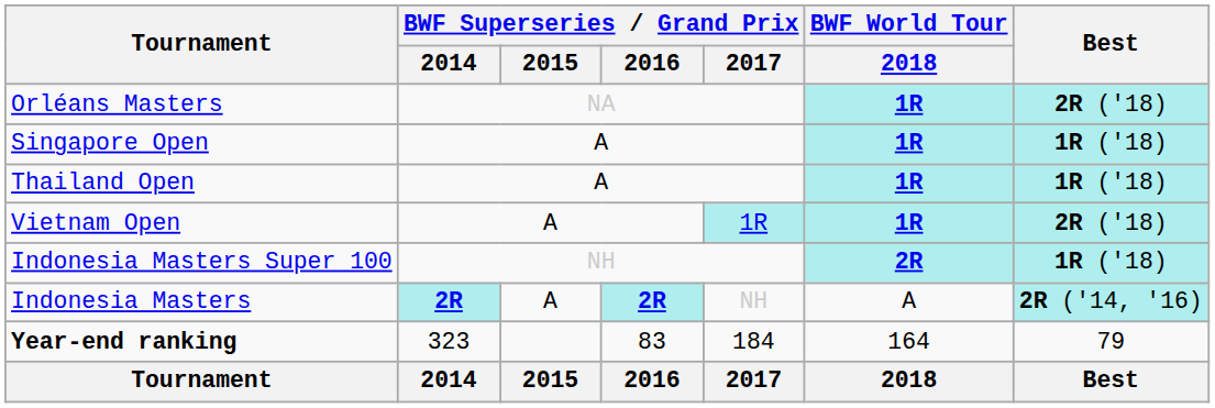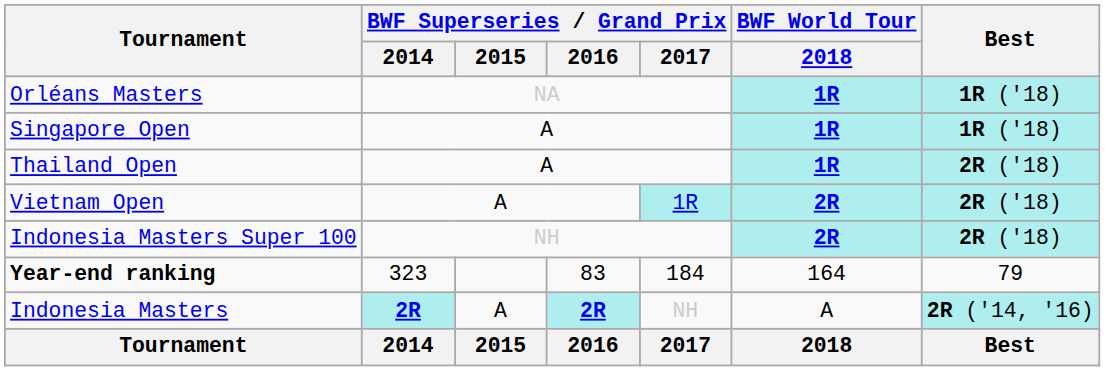 <table class="wikitable" style="font-size: 90%; text-align:center">
 <tr>
 <th rowspan="2">Tournament</th>
 <th colspan="4"><strong><a href='#'>BWF Superseries</a> / <a href='#'>Grand Prix</a></strong></th>
 <th colspan="1"><strong><a href='#'>BWF World Tour</a></strong></th>
 <th rowspan="2">Best</th>
 </tr>
 <tr>
 <th>2014</th>
 <th>2015</th>
 <th>2016</th>
 <th>2017</th>
 <th><a href='#'>2018</a></th>
 </tr>
 <tr>
 <td align=left><a href='#'>Orléans Masters</a></td>
 <td colspan="4" style=color:#ccc>NA</td>
 <td bgcolor=AFEEEE><strong><a href='#'>1R</a></strong></td>
-<td bgcolor=AFEEEE><strong>2R</strong> ('18)</td>
+<td bgcolor=AFEEEE><strong>1R</strong> ('18)</td>
 </tr>
 <tr>
 <td align=left><a href='#'>Singapore Open</a></td>
 <td colspan="4">A</td>
 <td bgcolor=AFEEEE><a href='#'><strong>1R</strong></a></td>
 <td bgcolor=AFEEEE><strong>1R</strong> ('18)</td>
 </tr>
 <tr>
 <td align=left><a href='#'>Thailand Open</a></td>
 <td colspan="4">A</td>
 <td bgcolor=AFEEEE><strong><a href='#'>1R</a></strong></td>
-<td bgcolor=AFEEEE><strong>1R</strong> ('18)</td>
+<td bgcolor=AFEEEE><strong>2R</strong> ('18)</td>
 </tr>
 <tr>
 <td align=left><a href='#'>Vietnam Open</a></td>
 <td colspan="3">A</td>
 <td bgcolor=AFEEEE><a href='#'>1R</a></td>
-<td bgcolor=AFEEEE><strong><a href='#'>1R</a></strong></td>
+<td bgcolor=AFEEEE><a href='#'><strong>2R</strong></a></td>
 <td bgcolor=AFEEEE><strong>2R</strong> ('18)</td>
 </tr>
 <tr>
 <td align=left><a href='#'>Indonesia Masters Super 100</a></td>
 <td colspan="4" style=color:#ccc>NH</td>
 <td bgcolor=AFEEEE><strong><a href='#'>2R</a></strong></td>
-<td bgcolor=AFEEEE><strong>1R</strong> ('18)</td>
+<td bgcolor=AFEEEE><strong>2R</strong> ('18)</td>
+</tr>
+<tr>
+<td align=left><strong>Year-end ranking</strong></td>
+<td>323</td>
+<td></td>
+<td>83</td>
+<td>184</td>
+<td>164</td>
+<td>79</td>
 </tr>
 <tr>
 <td align=left><a href='#'>Indonesia Masters</a></td>
 <td bgcolor=AFEEEE><a href='#'><strong>2R</strong></a></td>
 <td>A</td>
 <td bgcolor=AFEEEE><a href='#'><strong>2R</strong></a></td>
 <td style=color:#ccc>NH</td>
 <td>A</td>
 <td bgcolor=AFEEEE><strong>2R</strong> ('14, '16)</td>
 </tr>
 <tr>
-<td align=left><strong>Year-end ranking</strong></td>
-<td>323</td>
-<td></td>
-<td>83</td>
-<td>184</td>
-<td>164</td>
-<td>79</td>
-</tr>
-<tr>
 <th>Tournament</th>
 <th>2014</th>
 <th>2015</th>
 <th>2016</th>
 <th>2017</th>
 <th>2018</th>
 <th>Best</th>
 </tr>
 </table>
